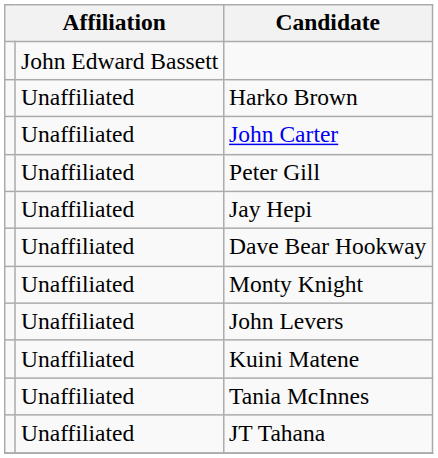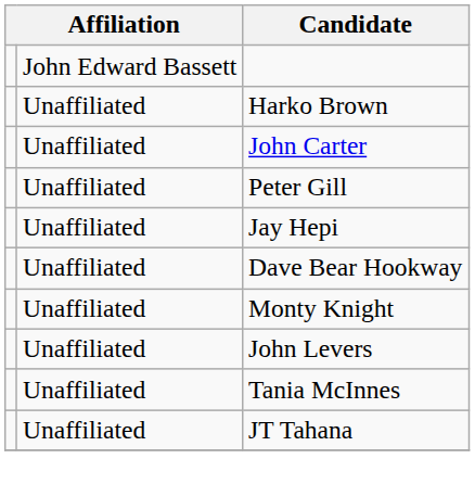 <table class="wikitable sortable">
 <tr>
 <th colspan=2>Affiliation</th>
 <th>Candidate</th>
 </tr>
 <tr>
 <td></td>
 <td>John Edward Bassett</td>
 </tr>
 <tr>
 <td bgcolor=></td>
 <td>Unaffiliated</td>
 <td>Harko Brown</td>
 </tr>
 <tr>
 <td bgcolor=></td>
 <td>Unaffiliated</td>
 <td><a href='#'>John Carter</a></td>
 </tr>
 <tr>
 <td bgcolor=></td>
 <td>Unaffiliated</td>
 <td>Peter Gill</td>
 </tr>
 <tr>
 <td bgcolor=></td>
 <td>Unaffiliated</td>
 <td>Jay Hepi</td>
 </tr>
 <tr>
 <td bgcolor=></td>
 <td>Unaffiliated</td>
 <td>Dave Bear Hookway</td>
 </tr>
 <tr>
 <td bgcolor=></td>
 <td>Unaffiliated</td>
 <td>Monty Knight</td>
 </tr>
 <tr>
 <td bgcolor=></td>
 <td>Unaffiliated</td>
 <td>John Levers</td>
 </tr>
 <tr>
 <td bgcolor=></td>
 <td>Unaffiliated</td>
-<td>Kuini Matene</td>
-</tr>
-<tr>
-<td bgcolor=></td>
-<td>Unaffiliated</td>
 <td>Tania McInnes</td>
 </tr>
 <tr>
 <td bgcolor=></td>
 <td>Unaffiliated</td>
 <td>JT Tahana</td>
 </tr>
 <tr>
 </tr>
 </table>
